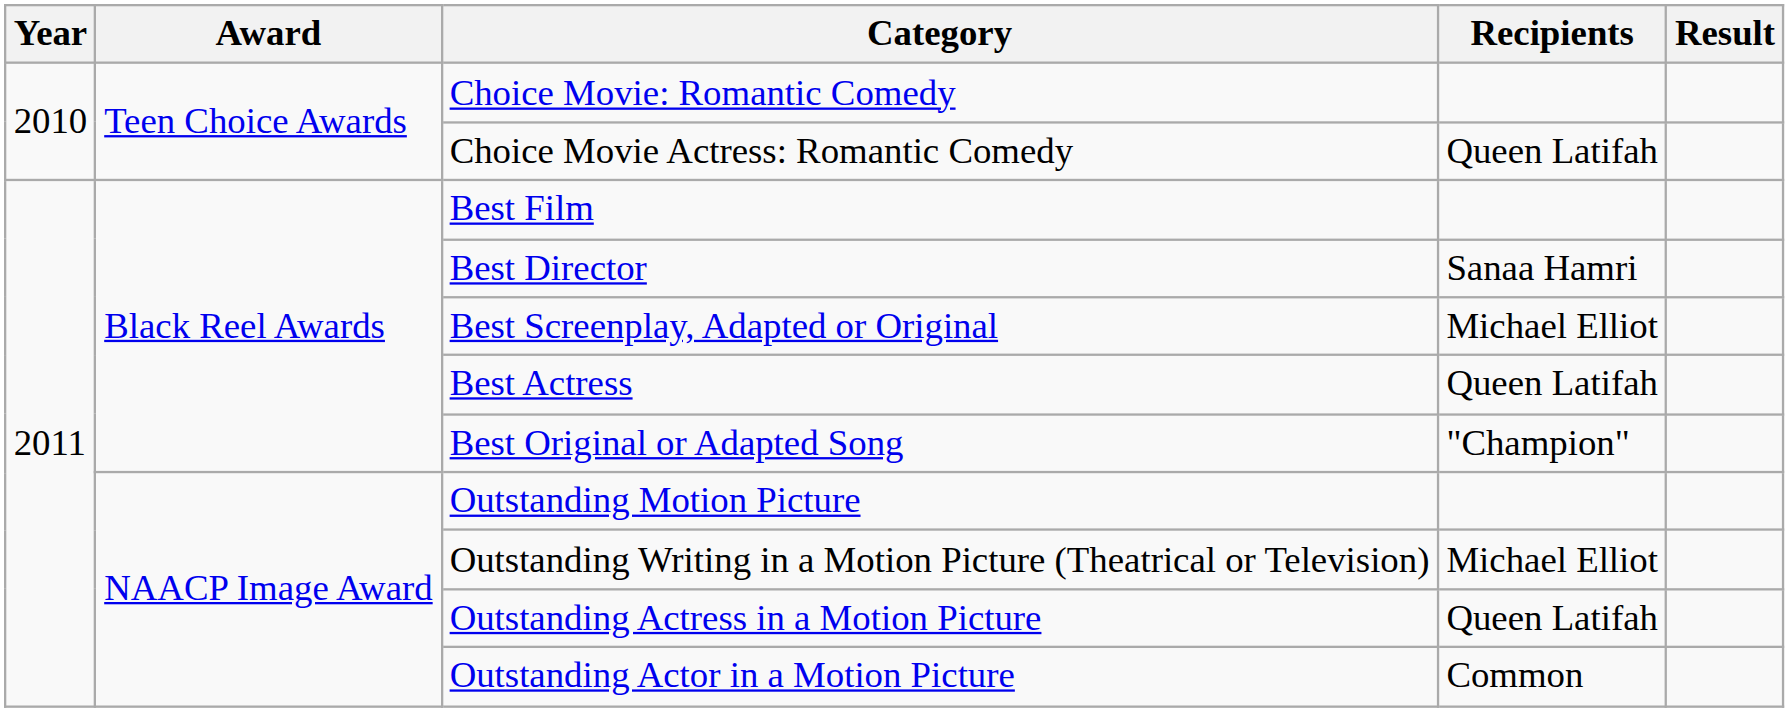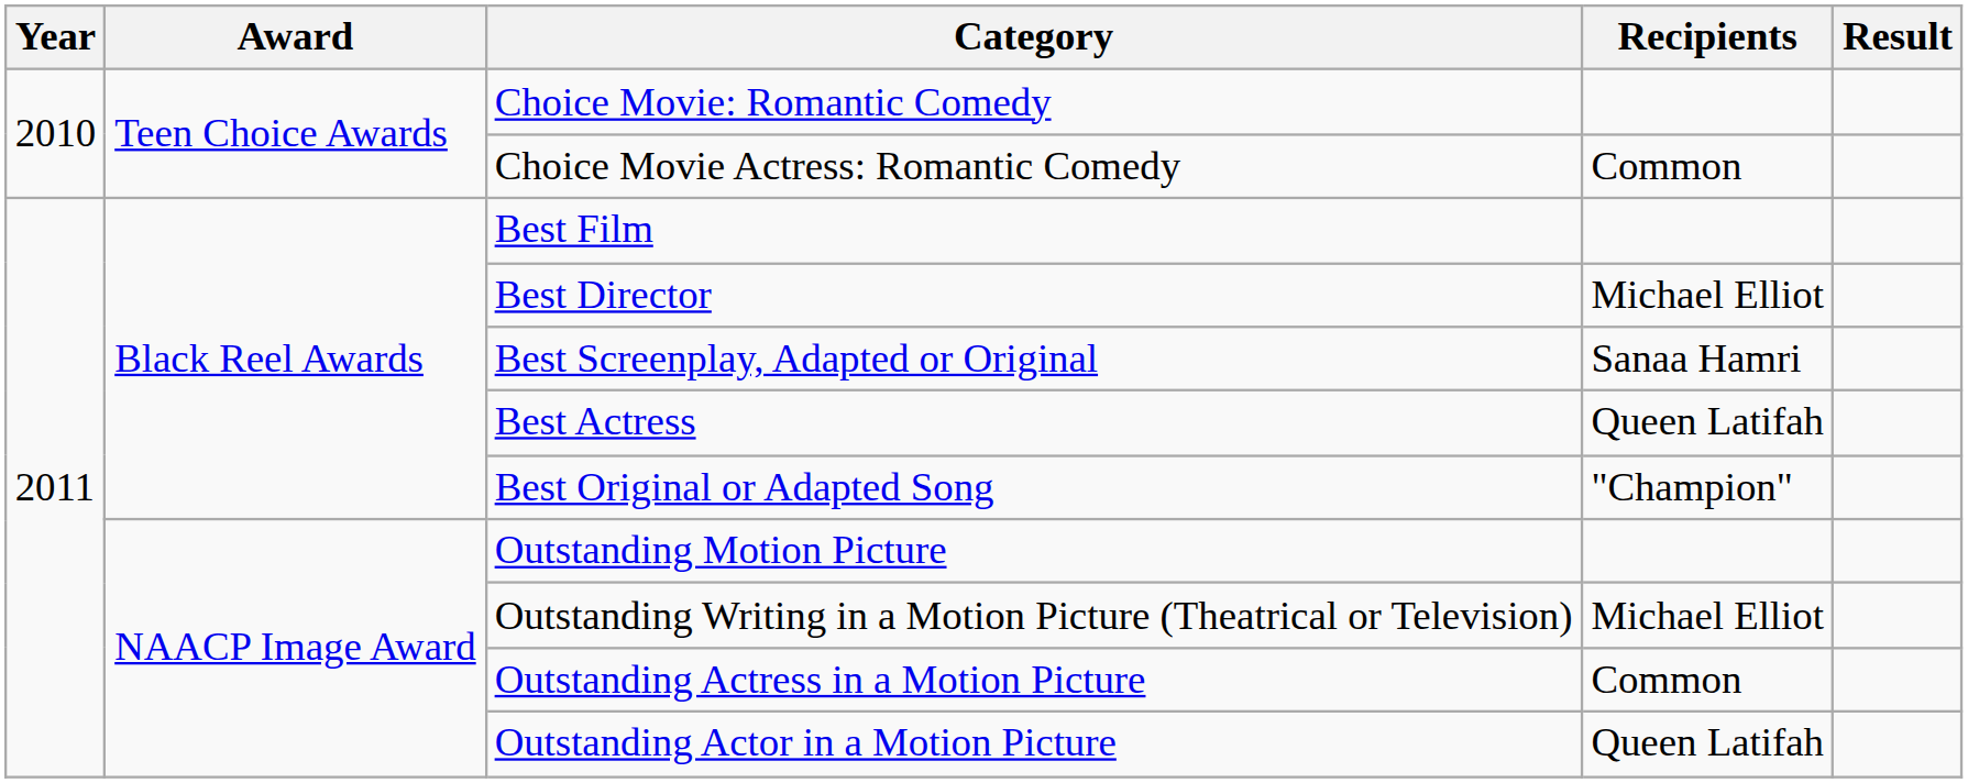 <table class="wikitable">
 <tr>
 <th>Year</th>
 <th>Award</th>
 <th>Category</th>
 <th>Recipients</th>
 <th>Result</th>
 </tr>
 <tr>
 <td rowspan="2">2010</td>
 <td rowspan="2"><a href='#'>Teen Choice Awards</a></td>
 <td><a href='#'>Choice Movie: Romantic Comedy</a></td>
 <td></td>
 <td></td>
 </tr>
 <tr>
 <td>Choice Movie Actress: Romantic Comedy</td>
-<td>Queen Latifah</td>
+<td>Common</td>
 <td></td>
 </tr>
 <tr>
 <td rowspan="9">2011</td>
 <td rowspan="5"><a href='#'>Black Reel Awards</a></td>
 <td><a href='#'>Best Film</a></td>
 <td></td>
 <td></td>
 </tr>
 <tr>
 <td><a href='#'>Best Director</a></td>
-<td>Sanaa Hamri</td>
+<td>Michael Elliot</td>
 <td></td>
 </tr>
 <tr>
 <td><a href='#'>Best Screenplay, Adapted or Original</a></td>
-<td>Michael Elliot</td>
+<td>Sanaa Hamri</td>
 <td></td>
 </tr>
 <tr>
 <td><a href='#'>Best Actress</a></td>
 <td>Queen Latifah</td>
 <td></td>
 </tr>
 <tr>
 <td><a href='#'>Best Original or Adapted Song</a></td>
 <td>"Champion"</td>
 <td></td>
 </tr>
 <tr>
 <td rowspan="4"><a href='#'>NAACP Image Award</a></td>
 <td><a href='#'>Outstanding Motion Picture</a></td>
 <td></td>
 <td></td>
 </tr>
 <tr>
 <td>Outstanding Writing in a Motion Picture (Theatrical or Television)</td>
 <td>Michael Elliot</td>
 <td></td>
 </tr>
 <tr>
 <td><a href='#'>Outstanding Actress in a Motion Picture</a></td>
-<td>Queen Latifah</td>
+<td>Common</td>
 <td></td>
 </tr>
 <tr>
 <td><a href='#'>Outstanding Actor in a Motion Picture</a></td>
-<td>Common</td>
+<td>Queen Latifah</td>
 <td></td>
 </tr>
 </table>
